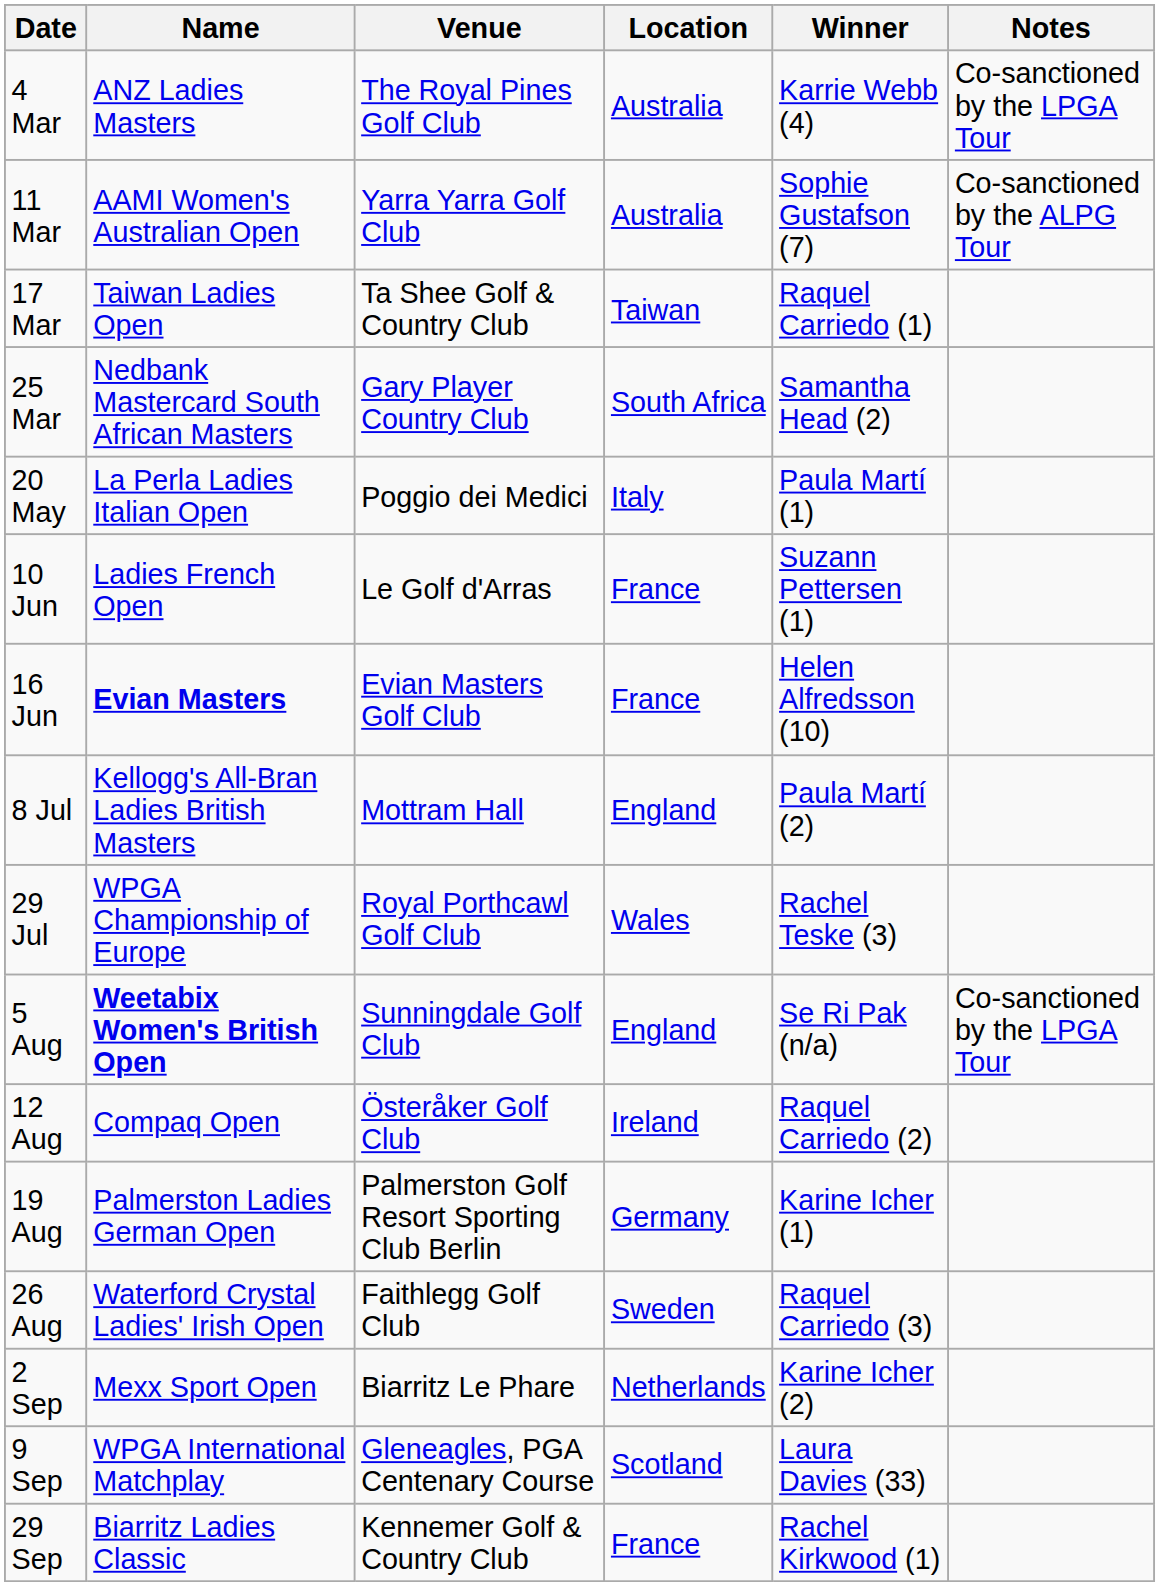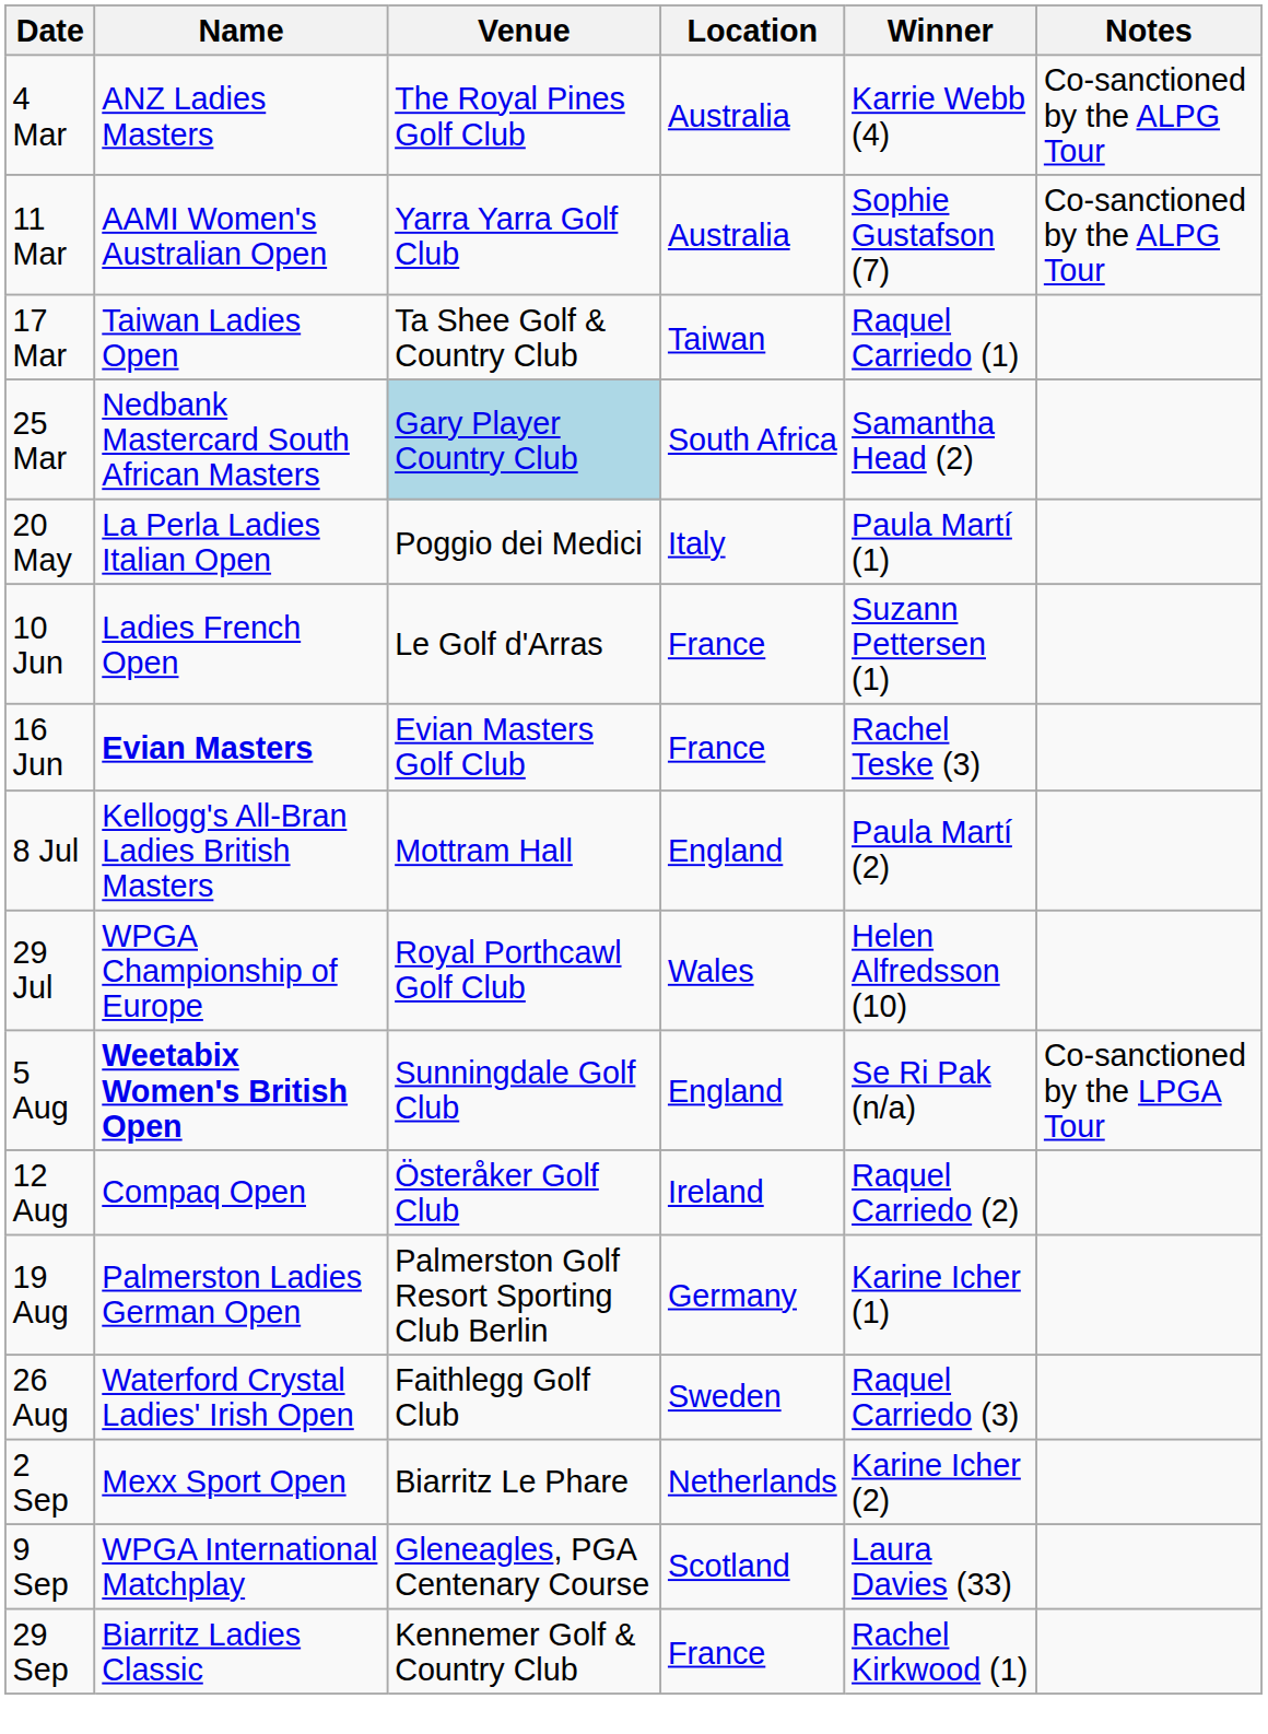 <table class="wikitable" style="font-size:95%">
 <tr>
 <th>Date</th>
 <th>Name</th>
 <th>Venue</th>
 <th>Location</th>
 <th>Winner</th>
 <th>Notes</th>
 </tr>
 <tr>
 <td>4 Mar</td>
 <td><a href='#'>ANZ Ladies Masters</a></td>
 <td><a href='#'>The Royal Pines Golf Club</a></td>
 <td><a href='#'>Australia</a></td>
 <td> <a href='#'>Karrie Webb</a> (4)</td>
-<td>Co-sanctioned by the <a href='#'>LPGA Tour</a></td>
+<td>Co-sanctioned by the <a href='#'>ALPG Tour</a></td>
 </tr>
 <tr>
 <td>11 Mar</td>
 <td><a href='#'>AAMI Women's Australian Open</a></td>
 <td><a href='#'>Yarra Yarra Golf Club</a></td>
 <td><a href='#'>Australia</a></td>
 <td> <a href='#'>Sophie Gustafson</a> (7)</td>
 <td>Co-sanctioned by the <a href='#'>ALPG Tour</a></td>
 </tr>
 <tr>
 <td>17 Mar</td>
 <td><a href='#'>Taiwan Ladies Open</a></td>
 <td>Ta Shee Golf & Country Club</td>
 <td><a href='#'>Taiwan</a></td>
 <td> <a href='#'>Raquel Carriedo</a> (1)</td>
 <td></td>
 </tr>
 <tr>
 <td>25 Mar</td>
 <td><a href='#'>Nedbank Mastercard South African Masters</a></td>
-<td><a href='#'>Gary Player Country Club</a></td>
+<td style="background: lightblue;"><a href='#'>Gary Player Country Club</a></td>
 <td><a href='#'>South Africa</a></td>
 <td> <a href='#'>Samantha Head</a> (2)</td>
 <td></td>
 </tr>
 <tr>
 <td>20 May</td>
 <td><a href='#'>La Perla Ladies Italian Open</a></td>
 <td>Poggio dei Medici</td>
 <td><a href='#'>Italy</a></td>
 <td> <a href='#'>Paula Martí</a> (1)</td>
 <td></td>
 </tr>
 <tr>
 <td>10 Jun</td>
 <td><a href='#'>Ladies French Open</a></td>
 <td>Le Golf d'Arras</td>
 <td><a href='#'>France</a></td>
 <td> <a href='#'>Suzann Pettersen</a> (1)</td>
 <td></td>
 </tr>
 <tr>
 <td>16 Jun</td>
 <td><strong><a href='#'>Evian Masters</a></strong></td>
 <td><a href='#'>Evian Masters Golf Club</a></td>
 <td><a href='#'>France</a></td>
-<td> <a href='#'>Helen Alfredsson</a> (10)</td>
+<td> <a href='#'>Rachel Teske</a> (3)</td>
 <td></td>
 </tr>
 <tr>
 <td>8 Jul</td>
 <td><a href='#'>Kellogg's All-Bran Ladies British Masters</a></td>
 <td><a href='#'>Mottram Hall</a></td>
 <td><a href='#'>England</a></td>
 <td> <a href='#'>Paula Martí</a> (2)</td>
 <td></td>
 </tr>
 <tr>
 <td>29 Jul</td>
 <td><a href='#'>WPGA Championship of Europe</a></td>
 <td><a href='#'>Royal Porthcawl Golf Club</a></td>
 <td><a href='#'>Wales</a></td>
-<td> <a href='#'>Rachel Teske</a> (3)</td>
+<td> <a href='#'>Helen Alfredsson</a> (10)</td>
 <td></td>
 </tr>
 <tr>
 <td>5 Aug</td>
 <td><strong><a href='#'>Weetabix Women's British Open</a></strong></td>
 <td><a href='#'>Sunningdale Golf Club</a></td>
 <td><a href='#'>England</a></td>
 <td> <a href='#'>Se Ri Pak</a> (n/a)</td>
 <td>Co-sanctioned by the <a href='#'>LPGA Tour</a></td>
 </tr>
 <tr>
 <td>12 Aug</td>
 <td><a href='#'>Compaq Open</a></td>
 <td><a href='#'>Österåker Golf Club</a></td>
 <td><a href='#'>Ireland</a></td>
 <td> <a href='#'>Raquel Carriedo</a> (2)</td>
 <td></td>
 </tr>
 <tr>
 <td>19 Aug</td>
 <td><a href='#'>Palmerston Ladies German Open</a></td>
 <td>Palmerston Golf Resort Sporting Club Berlin</td>
 <td><a href='#'>Germany</a></td>
 <td> <a href='#'>Karine Icher</a> (1)</td>
 <td></td>
 </tr>
 <tr>
 <td>26 Aug</td>
 <td><a href='#'>Waterford Crystal Ladies' Irish Open</a></td>
 <td>Faithlegg Golf Club</td>
 <td><a href='#'>Sweden</a></td>
 <td> <a href='#'>Raquel Carriedo</a> (3)</td>
 <td></td>
 </tr>
 <tr>
 <td>2 Sep</td>
 <td><a href='#'>Mexx Sport Open</a></td>
 <td>Biarritz Le Phare</td>
 <td><a href='#'>Netherlands</a></td>
 <td> <a href='#'>Karine Icher</a> (2)</td>
 <td></td>
 </tr>
 <tr>
 <td>9 Sep</td>
 <td><a href='#'>WPGA International Matchplay</a></td>
 <td><a href='#'>Gleneagles</a>, PGA Centenary Course</td>
 <td><a href='#'>Scotland</a></td>
 <td> <a href='#'>Laura Davies</a> (33)</td>
 <td></td>
 </tr>
 <tr>
 <td>29 Sep</td>
 <td><a href='#'>Biarritz Ladies Classic</a></td>
 <td>Kennemer Golf & Country Club</td>
 <td><a href='#'>France</a></td>
 <td> <a href='#'>Rachel Kirkwood</a> (1)</td>
 <td></td>
 </tr>
 </table>
